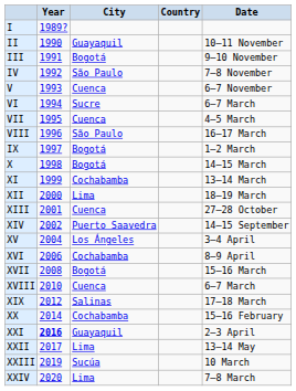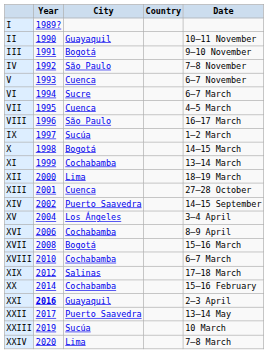 <table class="wikitable" align="center">
 <tr>
 <th style="background-color: #CCDDEE;"></th>
 <th style="background-color: #CCDDEE;">Year</th>
 <th style="background-color: #CCDDEE;">City</th>
 <th style="background-color: #CCDDEE;">Country</th>
 <th style="background-color: #CCDDEE;">Date</th>
 </tr>
 <tr>
 <td bgcolor=DDEEFF>I</td>
 <td><a href='#'>1989?</a></td>
 <td></td>
 <td></td>
 <td></td>
 </tr>
 <tr>
 <td bgcolor=DDEEFF>II</td>
 <td><a href='#'>1990</a></td>
 <td><a href='#'>Guayaquil</a></td>
 <td></td>
 <td>10–11 November</td>
 </tr>
 <tr>
 <td bgcolor=DDEEFF>III</td>
 <td><a href='#'>1991</a></td>
 <td><a href='#'>Bogotá</a></td>
 <td></td>
 <td>9–10 November</td>
 </tr>
 <tr>
 <td bgcolor=DDEEFF>IV</td>
 <td><a href='#'>1992</a></td>
 <td><a href='#'>São Paulo</a></td>
 <td></td>
 <td>7–8 November</td>
 </tr>
 <tr>
 <td bgcolor=DDEEFF>V</td>
 <td><a href='#'>1993</a></td>
 <td><a href='#'>Cuenca</a></td>
 <td></td>
 <td>6–7 November</td>
 </tr>
 <tr>
 <td bgcolor=DDEEFF>VI</td>
 <td><a href='#'>1994</a></td>
 <td><a href='#'>Sucre</a></td>
 <td></td>
 <td>6–7 March</td>
 </tr>
 <tr>
 <td bgcolor=DDEEFF>VII</td>
 <td><a href='#'>1995</a></td>
 <td><a href='#'>Cuenca</a></td>
 <td></td>
 <td>4–5 March</td>
 </tr>
 <tr>
 <td bgcolor=DDEEFF>VIII</td>
 <td><a href='#'>1996</a></td>
 <td><a href='#'>São Paulo</a></td>
 <td></td>
 <td>16–17 March</td>
 </tr>
 <tr>
 <td bgcolor=DDEEFF>IX</td>
 <td><a href='#'>1997</a></td>
-<td><a href='#'>Bogotá</a></td>
+<td><a href='#'>Sucúa</a></td>
 <td></td>
 <td>1–2 March</td>
 </tr>
 <tr>
 <td bgcolor=DDEEFF>X</td>
 <td><a href='#'>1998</a></td>
 <td><a href='#'>Bogotá</a></td>
 <td></td>
 <td>14–15 March</td>
 </tr>
 <tr>
 <td bgcolor=DDEEFF>XI</td>
 <td><a href='#'>1999</a></td>
 <td><a href='#'>Cochabamba</a></td>
 <td></td>
 <td>13–14 March</td>
 </tr>
 <tr>
 <td bgcolor=DDEEFF>XII</td>
 <td><a href='#'>2000</a></td>
 <td><a href='#'>Lima</a></td>
 <td></td>
 <td>18–19 March</td>
 </tr>
 <tr>
 <td bgcolor=DDEEFF>XIII</td>
 <td><a href='#'>2001</a></td>
 <td><a href='#'>Cuenca</a></td>
 <td></td>
 <td>27–28 October</td>
 </tr>
 <tr>
 <td bgcolor=DDEEFF>XIV</td>
 <td><a href='#'>2002</a></td>
 <td><a href='#'>Puerto Saavedra</a></td>
 <td></td>
 <td>14–15 September</td>
 </tr>
 <tr>
 <td bgcolor=DDEEFF>XV</td>
 <td><a href='#'>2004</a></td>
 <td><a href='#'>Los Ángeles</a></td>
 <td></td>
 <td>3–4 April</td>
 </tr>
 <tr>
 <td bgcolor=DDEEFF>XVI</td>
 <td><a href='#'>2006</a></td>
 <td><a href='#'>Cochabamba</a></td>
 <td></td>
 <td>8–9 April</td>
 </tr>
 <tr>
 <td bgcolor=DDEEFF>XVII</td>
 <td><a href='#'>2008</a></td>
 <td><a href='#'>Bogotá</a></td>
 <td></td>
 <td>15–16 March</td>
 </tr>
 <tr>
 <td bgcolor=DDEEFF>XVIII</td>
 <td><a href='#'>2010</a></td>
-<td><a href='#'>Cuenca</a></td>
+<td><a href='#'>Cochabamba</a></td>
 <td></td>
 <td>6–7 March</td>
 </tr>
 <tr>
 <td bgcolor=DDEEFF>XIX</td>
 <td><a href='#'>2012</a></td>
 <td><a href='#'>Salinas</a></td>
 <td></td>
 <td>17–18 March</td>
 </tr>
 <tr>
 <td bgcolor=DDEEFF>XX</td>
 <td><a href='#'>2014</a></td>
 <td><a href='#'>Cochabamba</a></td>
 <td></td>
 <td>15–16 February</td>
 </tr>
 <tr>
 <td bgcolor=DDEEFF>XXI</td>
 <td><strong><a href='#'>2016</a></strong></td>
 <td><a href='#'>Guayaquil</a></td>
 <td></td>
 <td>2–3 April</td>
 </tr>
 <tr>
 <td bgcolor=DDEEFF>XXII</td>
 <td><a href='#'>2017</a></td>
-<td><a href='#'>Lima</a></td>
+<td><a href='#'>Puerto Saavedra</a></td>
 <td></td>
 <td>13–14 May</td>
 </tr>
 <tr>
 <td bgcolor=DDEEFF>XXIII</td>
 <td><a href='#'>2019</a></td>
 <td><a href='#'>Sucúa</a></td>
 <td></td>
 <td>10 March</td>
 </tr>
 <tr>
 <td bgcolor=DDEEFF>XXIV</td>
 <td><a href='#'>2020</a></td>
 <td><a href='#'>Lima</a></td>
 <td></td>
 <td>7–8  March</td>
 </tr>
 </table>
